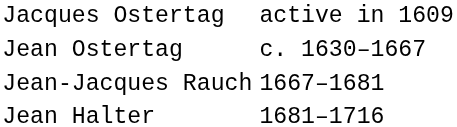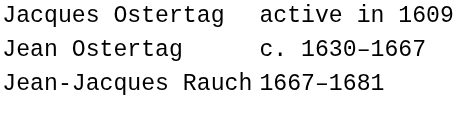 <table>
 <tr>
 <td>Jacques Ostertag</td>
 <td>active in 1609</td>
 </tr>
 <tr>
 <td>Jean Ostertag</td>
 <td>c. 1630–1667</td>
 </tr>
 <tr>
 <td>Jean-Jacques Rauch</td>
 <td>1667–1681</td>
 </tr>
-<tr>
-<td>Jean Halter</td>
-<td>1681–1716</td>
-</tr>
 </table>
